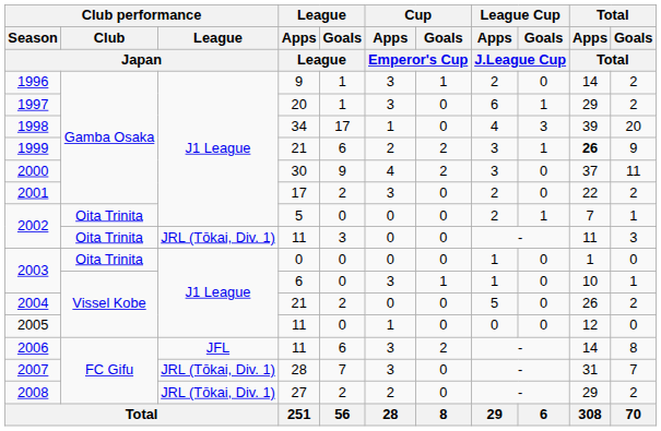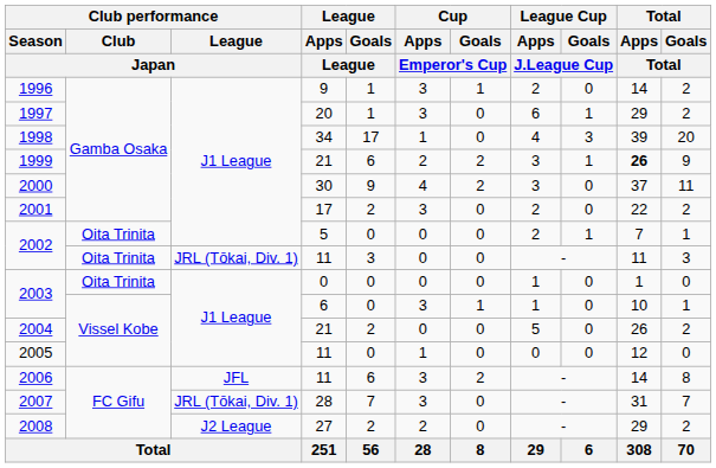 <table class="wikitable" style="text-align:center;">
 <tr>
 <th colspan=3>Club performance</th>
 <th colspan=2>League</th>
 <th colspan=2>Cup</th>
 <th colspan=2>League Cup</th>
 <th colspan=2>Total</th>
 </tr>
 <tr>
 <th>Season</th>
 <th>Club</th>
 <th>League</th>
 <th>Apps</th>
 <th>Goals</th>
 <th>Apps</th>
 <th>Goals</th>
 <th>Apps</th>
 <th>Goals</th>
 <th>Apps</th>
 <th>Goals</th>
 </tr>
 <tr>
 <th colspan=3>Japan</th>
 <th colspan=2>League</th>
 <th colspan=2><a href='#'>Emperor's Cup</a></th>
 <th colspan=2><a href='#'>J.League Cup</a></th>
 <th colspan=2>Total</th>
 </tr>
 <tr>
 <td><a href='#'>1996</a></td>
 <td rowspan="6"><a href='#'>Gamba Osaka</a></td>
 <td rowspan="7"><a href='#'>J1 League</a></td>
 <td>9</td>
 <td>1</td>
 <td>3</td>
 <td>1</td>
 <td>2</td>
 <td>0</td>
 <td>14</td>
 <td>2</td>
 </tr>
 <tr>
 <td><a href='#'>1997</a></td>
 <td>20</td>
 <td>1</td>
 <td>3</td>
 <td>0</td>
 <td>6</td>
 <td>1</td>
 <td>29</td>
 <td>2</td>
 </tr>
 <tr>
 <td><a href='#'>1998</a></td>
 <td>34</td>
 <td>17</td>
 <td>1</td>
 <td>0</td>
 <td>4</td>
 <td>3</td>
 <td>39</td>
 <td>20</td>
 </tr>
 <tr>
 <td><a href='#'>1999</a></td>
 <td>21</td>
 <td>6</td>
 <td>2</td>
 <td>2</td>
 <td>3</td>
 <td>1</td>
 <td><strong>26</strong></td>
 <td>9</td>
 </tr>
 <tr>
 <td><a href='#'>2000</a></td>
 <td>30</td>
 <td>9</td>
 <td>4</td>
 <td>2</td>
 <td>3</td>
 <td>0</td>
 <td>37</td>
 <td>11</td>
 </tr>
 <tr>
 <td><a href='#'>2001</a></td>
 <td>17</td>
 <td>2</td>
 <td>3</td>
 <td>0</td>
 <td>2</td>
 <td>0</td>
 <td>22</td>
 <td>2</td>
 </tr>
 <tr>
 <td rowspan="2"><a href='#'>2002</a></td>
 <td><a href='#'>Oita Trinita</a></td>
 <td>5</td>
 <td>0</td>
 <td>0</td>
 <td>0</td>
 <td>2</td>
 <td>1</td>
 <td>7</td>
 <td>1</td>
 </tr>
 <tr>
 <td><a href='#'>Oita Trinita</a></td>
 <td><a href='#'>JRL (Tōkai, Div. 1)</a></td>
 <td>11</td>
 <td>3</td>
 <td>0</td>
 <td>0</td>
 <td colspan="2">-</td>
 <td>11</td>
 <td>3</td>
 </tr>
 <tr>
 <td rowspan="2"><a href='#'>2003</a></td>
 <td><a href='#'>Oita Trinita</a></td>
 <td rowspan="4"><a href='#'>J1 League</a></td>
 <td>0</td>
 <td>0</td>
 <td>0</td>
 <td>0</td>
 <td>1</td>
 <td>0</td>
 <td>1</td>
 <td>0</td>
 </tr>
 <tr>
 <td rowspan="3"><a href='#'>Vissel Kobe</a></td>
 <td>6</td>
 <td>0</td>
 <td>3</td>
 <td>1</td>
 <td>1</td>
 <td>0</td>
 <td>10</td>
 <td>1</td>
 </tr>
 <tr>
 <td><a href='#'>2004</a></td>
 <td>21</td>
 <td>2</td>
 <td>0</td>
 <td>0</td>
 <td>5</td>
 <td>0</td>
 <td>26</td>
 <td>2</td>
 </tr>
 <tr>
 <td>2005</td>
 <td>11</td>
 <td>0</td>
 <td>1</td>
 <td>0</td>
 <td>0</td>
 <td>0</td>
 <td>12</td>
 <td>0</td>
 </tr>
 <tr>
 <td><a href='#'>2006</a></td>
 <td rowspan="3"><a href='#'>FC Gifu</a></td>
 <td><a href='#'>JFL</a></td>
 <td>11</td>
 <td>6</td>
 <td>3</td>
 <td>2</td>
 <td colspan="2">-</td>
 <td>14</td>
 <td>8</td>
 </tr>
 <tr>
 <td><a href='#'>2007</a></td>
 <td><a href='#'>JRL (Tōkai, Div. 1)</a></td>
 <td>28</td>
 <td>7</td>
 <td>3</td>
 <td>0</td>
 <td colspan="2">-</td>
 <td>31</td>
 <td>7</td>
 </tr>
 <tr>
 <td><a href='#'>2008</a></td>
-<td><a href='#'>JRL (Tōkai, Div. 1)</a></td>
+<td><a href='#'>J2 League</a></td>
 <td>27</td>
 <td>2</td>
 <td>2</td>
 <td>0</td>
 <td colspan="2">-</td>
 <td>29</td>
 <td>2</td>
 </tr>
 <tr>
 <th colspan=3>Total</th>
 <th>251</th>
 <th>56</th>
 <th>28</th>
 <th>8</th>
 <th>29</th>
 <th>6</th>
 <th>308</th>
 <th>70</th>
 </tr>
 </table>
